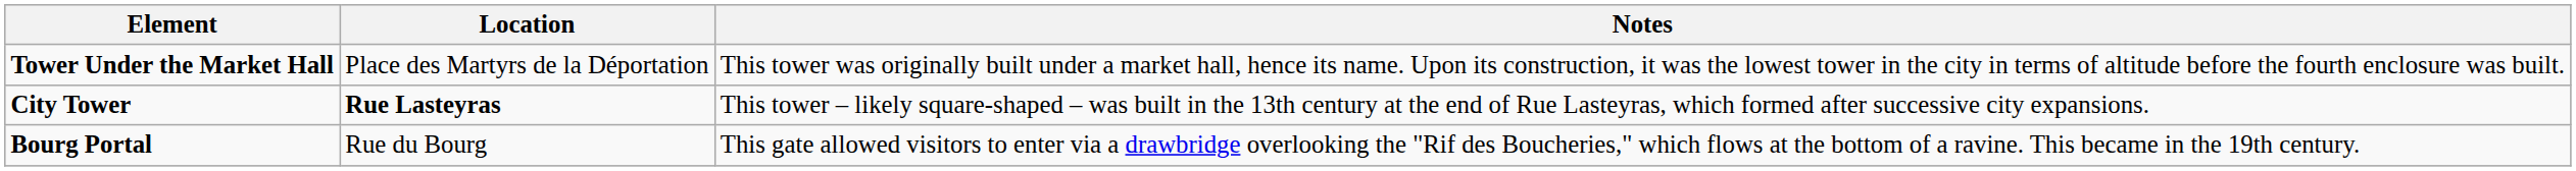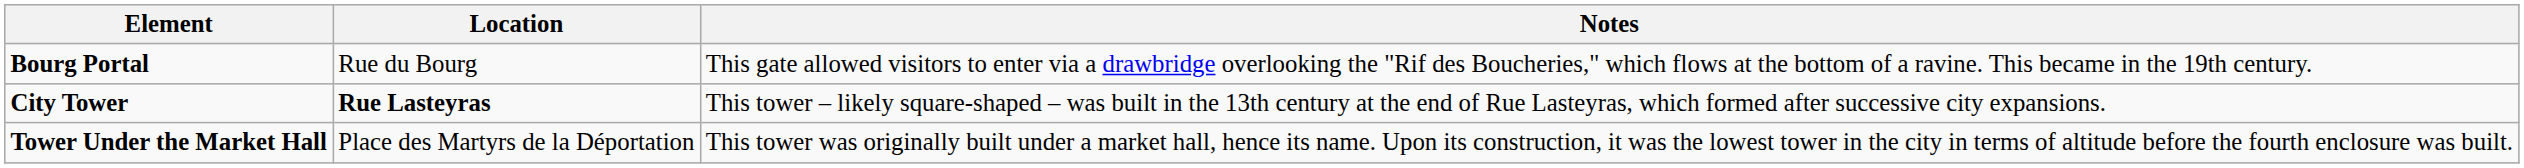 <table class="wikitable">
 <tr>
 <th>Element</th>
 <th>Location</th>
 <th>Notes</th>
 </tr>
 <tr>
-<td><strong>Tower Under the Market Hall</strong></td>
-<td>Place des Martyrs de la Déportation</td>
-<td>This tower was originally built under a market hall, hence its name. Upon its construction, it was the lowest tower in the city in terms of altitude before the fourth enclosure was built.</td>
+<td><strong>Bourg Portal</strong></td>
+<td>Rue du Bourg</td>
+<td>This gate allowed visitors to enter via a <a href='#'>drawbridge</a> overlooking the "Rif des Boucheries," which flows at the bottom of a ravine. This became  in the 19th century.</td>
 </tr>
 <tr>
 <td><strong>City Tower</strong></td>
 <td><strong>Rue Lasteyras</strong></td>
 <td>This tower – likely square-shaped – was built in the 13th century at the end of Rue Lasteyras, which formed after successive city expansions.</td>
 </tr>
 <tr>
-<td><strong>Bourg Portal</strong></td>
-<td>Rue du Bourg</td>
-<td>This gate allowed visitors to enter via a <a href='#'>drawbridge</a> overlooking the "Rif des Boucheries," which flows at the bottom of a ravine. This became  in the 19th century.</td>
+<td><strong>Tower Under the Market Hall</strong></td>
+<td>Place des Martyrs de la Déportation</td>
+<td>This tower was originally built under a market hall, hence its name. Upon its construction, it was the lowest tower in the city in terms of altitude before the fourth enclosure was built.</td>
 </tr>
 </table>
